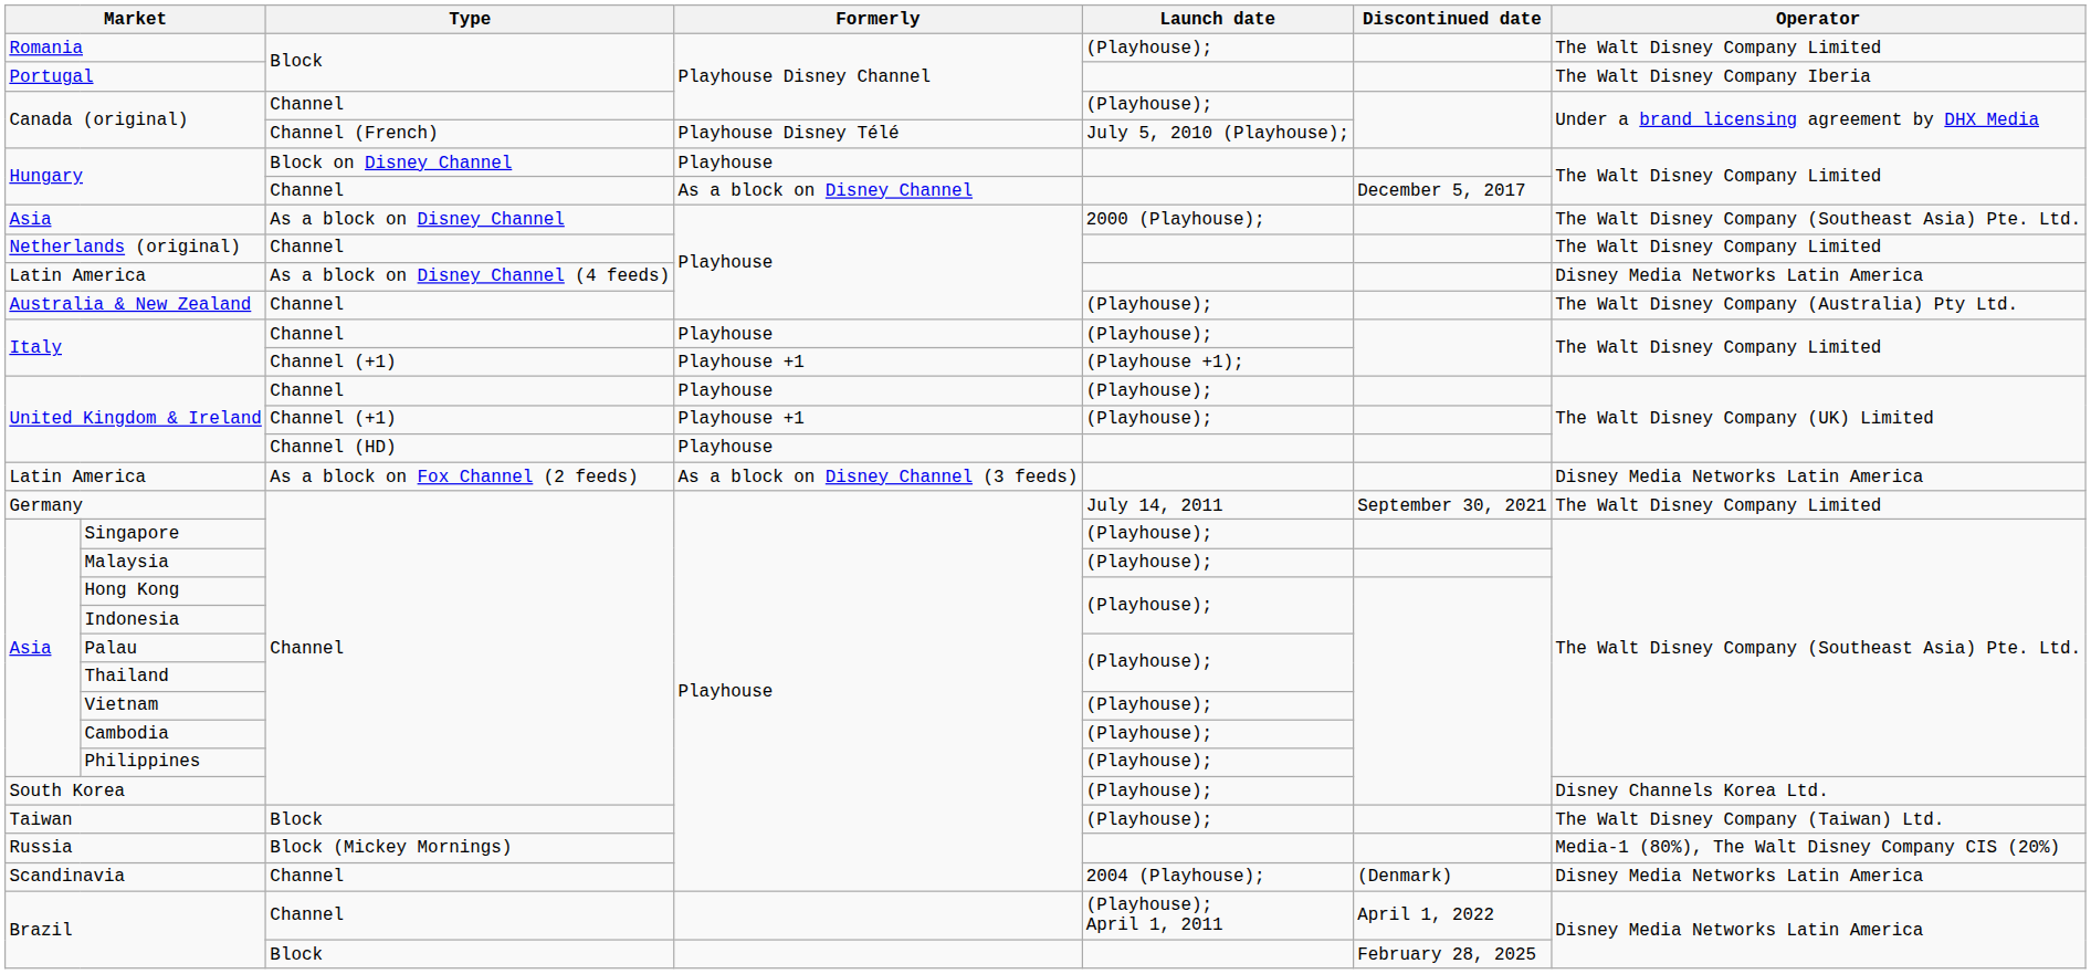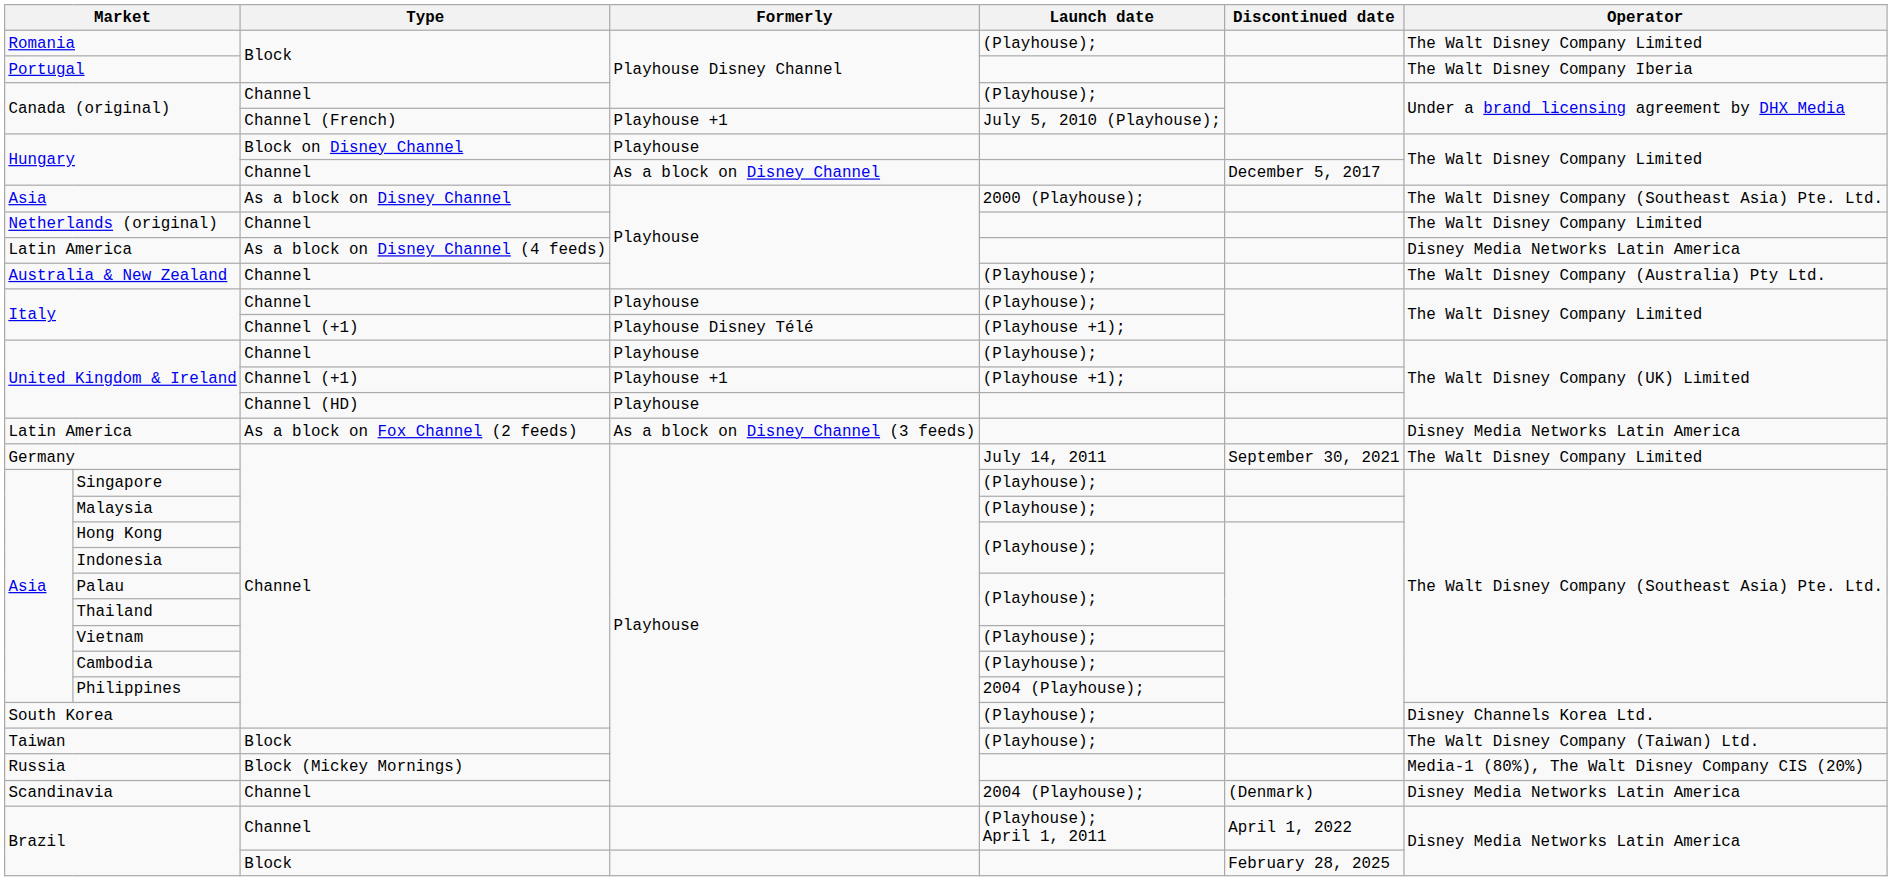 <table class="wikitable sortable">
 <tr>
 <th colspan="2">Market</th>
 <th>Type</th>
 <th>Formerly</th>
 <th>Launch date</th>
 <th>Discontinued date</th>
 <th>Operator</th>
 </tr>
 <tr>
 <td colspan="2"><a href='#'>Romania</a></td>
 <td rowspan="2">Block</td>
 <td rowspan="3">Playhouse Disney Channel</td>
 <td> (Playhouse);<br></td>
 <td></td>
 <td>The Walt Disney Company Limited</td>
 </tr>
 <tr>
 <td colspan="2"><a href='#'>Portugal</a></td>
 <td></td>
 <td></td>
 <td>The Walt Disney Company Iberia</td>
 </tr>
 <tr>
 <td colspan="2" rowspan="2">Canada (original)</td>
 <td>Channel</td>
 <td> (Playhouse);<br></td>
 <td rowspan="2"></td>
 <td rowspan="2">Under a <a href='#'>brand licensing</a> agreement by <a href='#'>DHX Media</a></td>
 </tr>
 <tr>
 <td>Channel (French)</td>
-<td>Playhouse Disney Télé</td>
+<td>Playhouse +1</td>
 <td>July 5, 2010 (Playhouse);<br></td>
 </tr>
 <tr>
 <td colspan="2" rowspan="2"><a href='#'>Hungary</a></td>
 <td>Block on <a href='#'>Disney Channel</a></td>
 <td>Playhouse</td>
 <td></td>
 <td rowspan="1"></td>
 <td rowspan="2">The Walt Disney Company Limited</td>
 </tr>
 <tr>
 <td>Channel</td>
 <td>As a block on <a href='#'>Disney Channel</a></td>
 <td></td>
 <td>December 5, 2017</td>
 </tr>
 <tr>
 <td colspan="2"><a href='#'>Asia</a></td>
 <td>As a block on <a href='#'>Disney Channel</a></td>
 <td rowspan="4">Playhouse</td>
 <td>2000 (Playhouse);<br></td>
 <td></td>
 <td>The Walt Disney Company (Southeast Asia) Pte. Ltd.</td>
 </tr>
 <tr>
 <td colspan="2"><a href='#'>Netherlands</a> (original)</td>
 <td>Channel</td>
 <td></td>
 <td></td>
 <td>The Walt Disney Company Limited</td>
 </tr>
 <tr>
 <td colspan="2">Latin America</td>
 <td>As a block on <a href='#'>Disney Channel</a> (4 feeds)</td>
 <td></td>
 <td></td>
 <td>Disney Media Networks Latin America</td>
 </tr>
 <tr>
 <td colspan="2"><a href='#'>Australia & New Zealand</a></td>
 <td>Channel</td>
 <td> (Playhouse);<br></td>
 <td></td>
 <td>The Walt Disney Company (Australia) Pty Ltd.</td>
 </tr>
 <tr>
 <td colspan="2" rowspan="2"><a href='#'>Italy</a></td>
 <td>Channel</td>
 <td>Playhouse</td>
 <td> (Playhouse);<br></td>
 <td rowspan="2"></td>
 <td rowspan="2">The Walt Disney Company Limited</td>
 </tr>
 <tr>
 <td>Channel (+1)</td>
-<td>Playhouse +1</td>
+<td>Playhouse Disney Télé</td>
 <td> (Playhouse +1);<br></td>
 </tr>
 <tr>
 <td colspan="2" rowspan="3"><a href='#'>United Kingdom & Ireland</a></td>
 <td>Channel</td>
 <td>Playhouse</td>
 <td> (Playhouse);<br></td>
 <td></td>
 <td rowspan="3">The Walt Disney Company (UK) Limited</td>
 </tr>
 <tr>
 <td>Channel (+1)</td>
 <td>Playhouse +1</td>
-<td> (Playhouse);<br></td>
+<td> (Playhouse +1);<br></td>
 <td></td>
 </tr>
 <tr>
 <td>Channel (HD)</td>
 <td>Playhouse</td>
 <td></td>
 <td></td>
 </tr>
 <tr>
 <td colspan="2">Latin America</td>
 <td>As a block on <a href='#'>Fox Channel</a> (2 feeds)</td>
 <td>As a block on <a href='#'>Disney Channel</a> (3 feeds)</td>
 <td></td>
 <td></td>
 <td>Disney Media Networks Latin America</td>
 </tr>
 <tr>
 <td colspan="2">Germany</td>
 <td rowspan="11">Channel</td>
 <td rowspan="14">Playhouse</td>
 <td>July 14, 2011</td>
 <td>September 30, 2021</td>
 <td>The Walt Disney Company Limited</td>
 </tr>
 <tr>
 <td rowspan="9"><a href='#'>Asia</a></td>
 <td>Singapore</td>
 <td> (Playhouse);<br></td>
 <td></td>
 <td rowspan="9">The Walt Disney Company (Southeast Asia) Pte. Ltd.</td>
 </tr>
 <tr>
 <td>Malaysia</td>
 <td> (Playhouse);<br></td>
 <td></td>
 </tr>
 <tr>
 <td>Hong Kong</td>
 <td rowspan="2"> (Playhouse);<br></td>
 <td rowspan="8"></td>
 </tr>
 <tr>
 <td>Indonesia</td>
 </tr>
 <tr>
 <td>Palau</td>
 <td rowspan="2"> (Playhouse);<br></td>
 </tr>
 <tr>
 <td>Thailand</td>
 </tr>
 <tr>
 <td>Vietnam</td>
 <td> (Playhouse);<br></td>
 </tr>
 <tr>
 <td>Cambodia</td>
 <td> (Playhouse);<br></td>
 </tr>
 <tr>
 <td>Philippines</td>
-<td> (Playhouse);<br></td>
+<td>2004 (Playhouse);<br></td>
 </tr>
 <tr>
 <td colspan="2">South Korea</td>
 <td> (Playhouse);<br></td>
 <td>Disney Channels Korea Ltd.</td>
 </tr>
 <tr>
 <td colspan="2">Taiwan</td>
 <td>Block</td>
 <td> (Playhouse);<br></td>
 <td></td>
 <td>The Walt Disney Company (Taiwan) Ltd.</td>
 </tr>
 <tr>
 <td colspan="2">Russia</td>
 <td>Block (Mickey Mornings)</td>
 <td></td>
 <td></td>
 <td>Media-1 (80%), The Walt Disney Company CIS (20%)</td>
 </tr>
 <tr>
 <td colspan="2">Scandinavia</td>
 <td>Channel</td>
 <td>2004 (Playhouse);<br></td>
 <td> (Denmark)<br></td>
 <td>Disney Media Networks Latin America</td>
 </tr>
 <tr>
 <td colspan="2" rowspan="2">Brazil</td>
 <td>Channel</td>
 <td></td>
 <td> (Playhouse);<br>April 1, 2011</td>
 <td>April 1, 2022</td>
 <td rowspan="2">Disney Media Networks Latin America</td>
 </tr>
 <tr>
 <td>Block</td>
 <td></td>
 <td></td>
 <td>February 28, 2025</td>
 </tr>
 </table>
